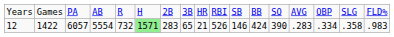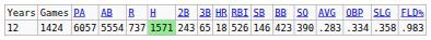 <table class="wikitable">
 <tr>
 <td>Years</td>
 <td>Games</td>
 <td><a href='#'>PA</a></td>
 <td><a href='#'>AB</a></td>
 <td><a href='#'>R</a></td>
 <td><a href='#'>H</a></td>
 <td><a href='#'>2B</a></td>
 <td><a href='#'>3B</a></td>
 <td><a href='#'>HR</a></td>
 <td><a href='#'>RBI</a></td>
 <td><a href='#'>SB</a></td>
 <td><a href='#'>BB</a></td>
 <td><a href='#'>SO</a></td>
 <td><a href='#'>AVG</a></td>
 <td><a href='#'>OBP</a></td>
 <td><a href='#'>SLG</a></td>
 <td><a href='#'>FLD%</a></td>
 </tr>
 <tr>
 <td>12</td>
-<td>1422</td>
+<td>1424</td>
 <td>6057</td>
 <td>5554</td>
-<td>732</td>
+<td>737</td>
 <td style="background: lightgreen;">1571</td>
-<td>283</td>
+<td>243</td>
 <td>65</td>
-<td>21</td>
+<td>18</td>
 <td>526</td>
 <td>146</td>
-<td>424</td>
+<td>423</td>
 <td>390</td>
 <td>.283</td>
 <td>.334</td>
 <td>.358</td>
 <td>.983</td>
 </tr>
 </table>
